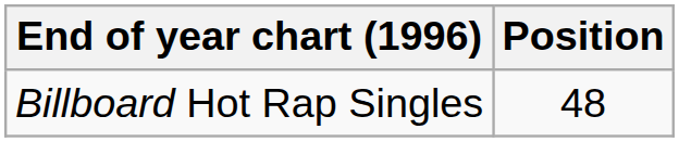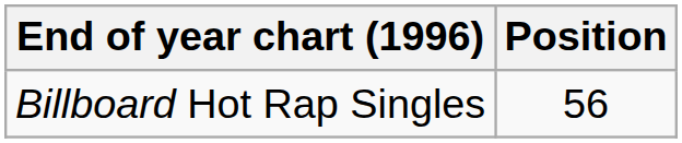 <table class="wikitable sortable">
 <tr>
 <th align="left">End of year chart (1996)</th>
 <th align="center">Position</th>
 </tr>
 <tr>
 <td><em>Billboard</em> Hot Rap Singles</td>
-<td align="center">48</td>
+<td align="center">56</td>
 </tr>
 </table>
